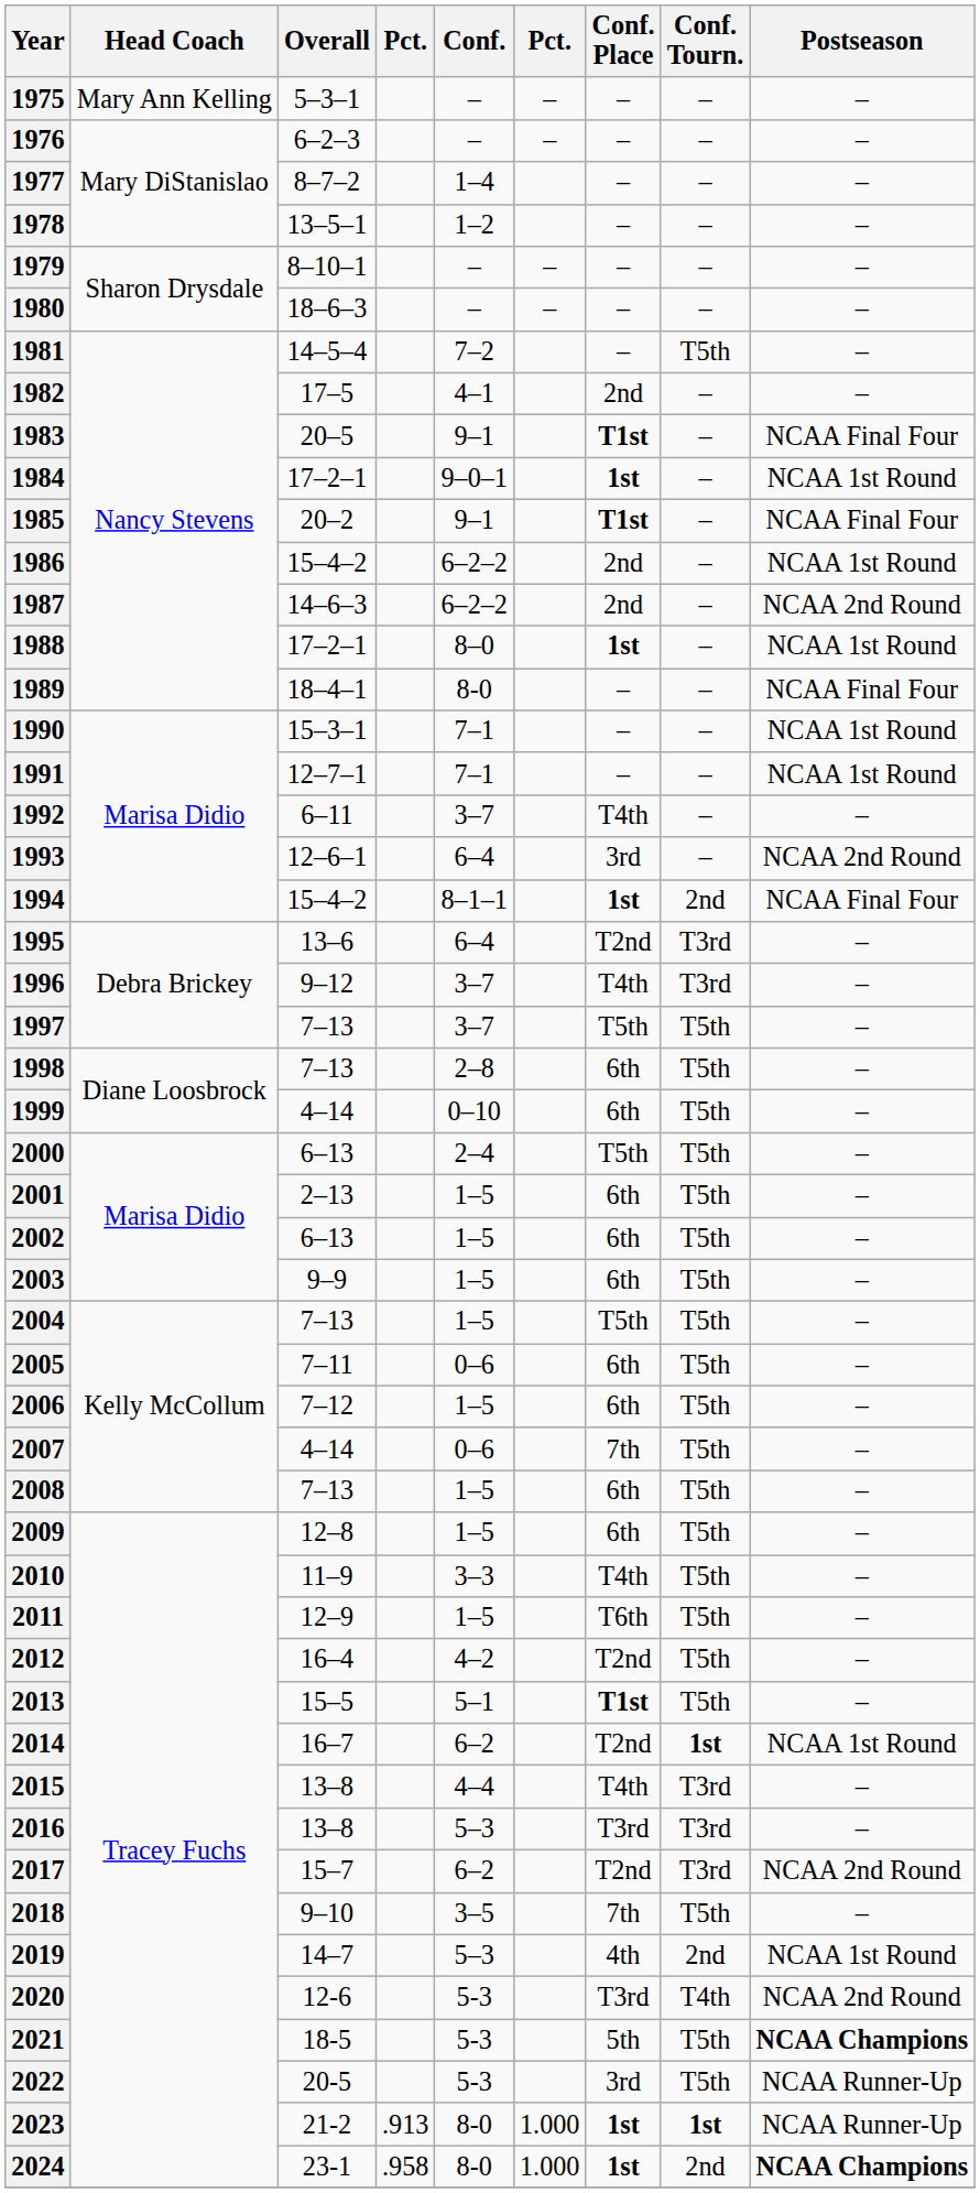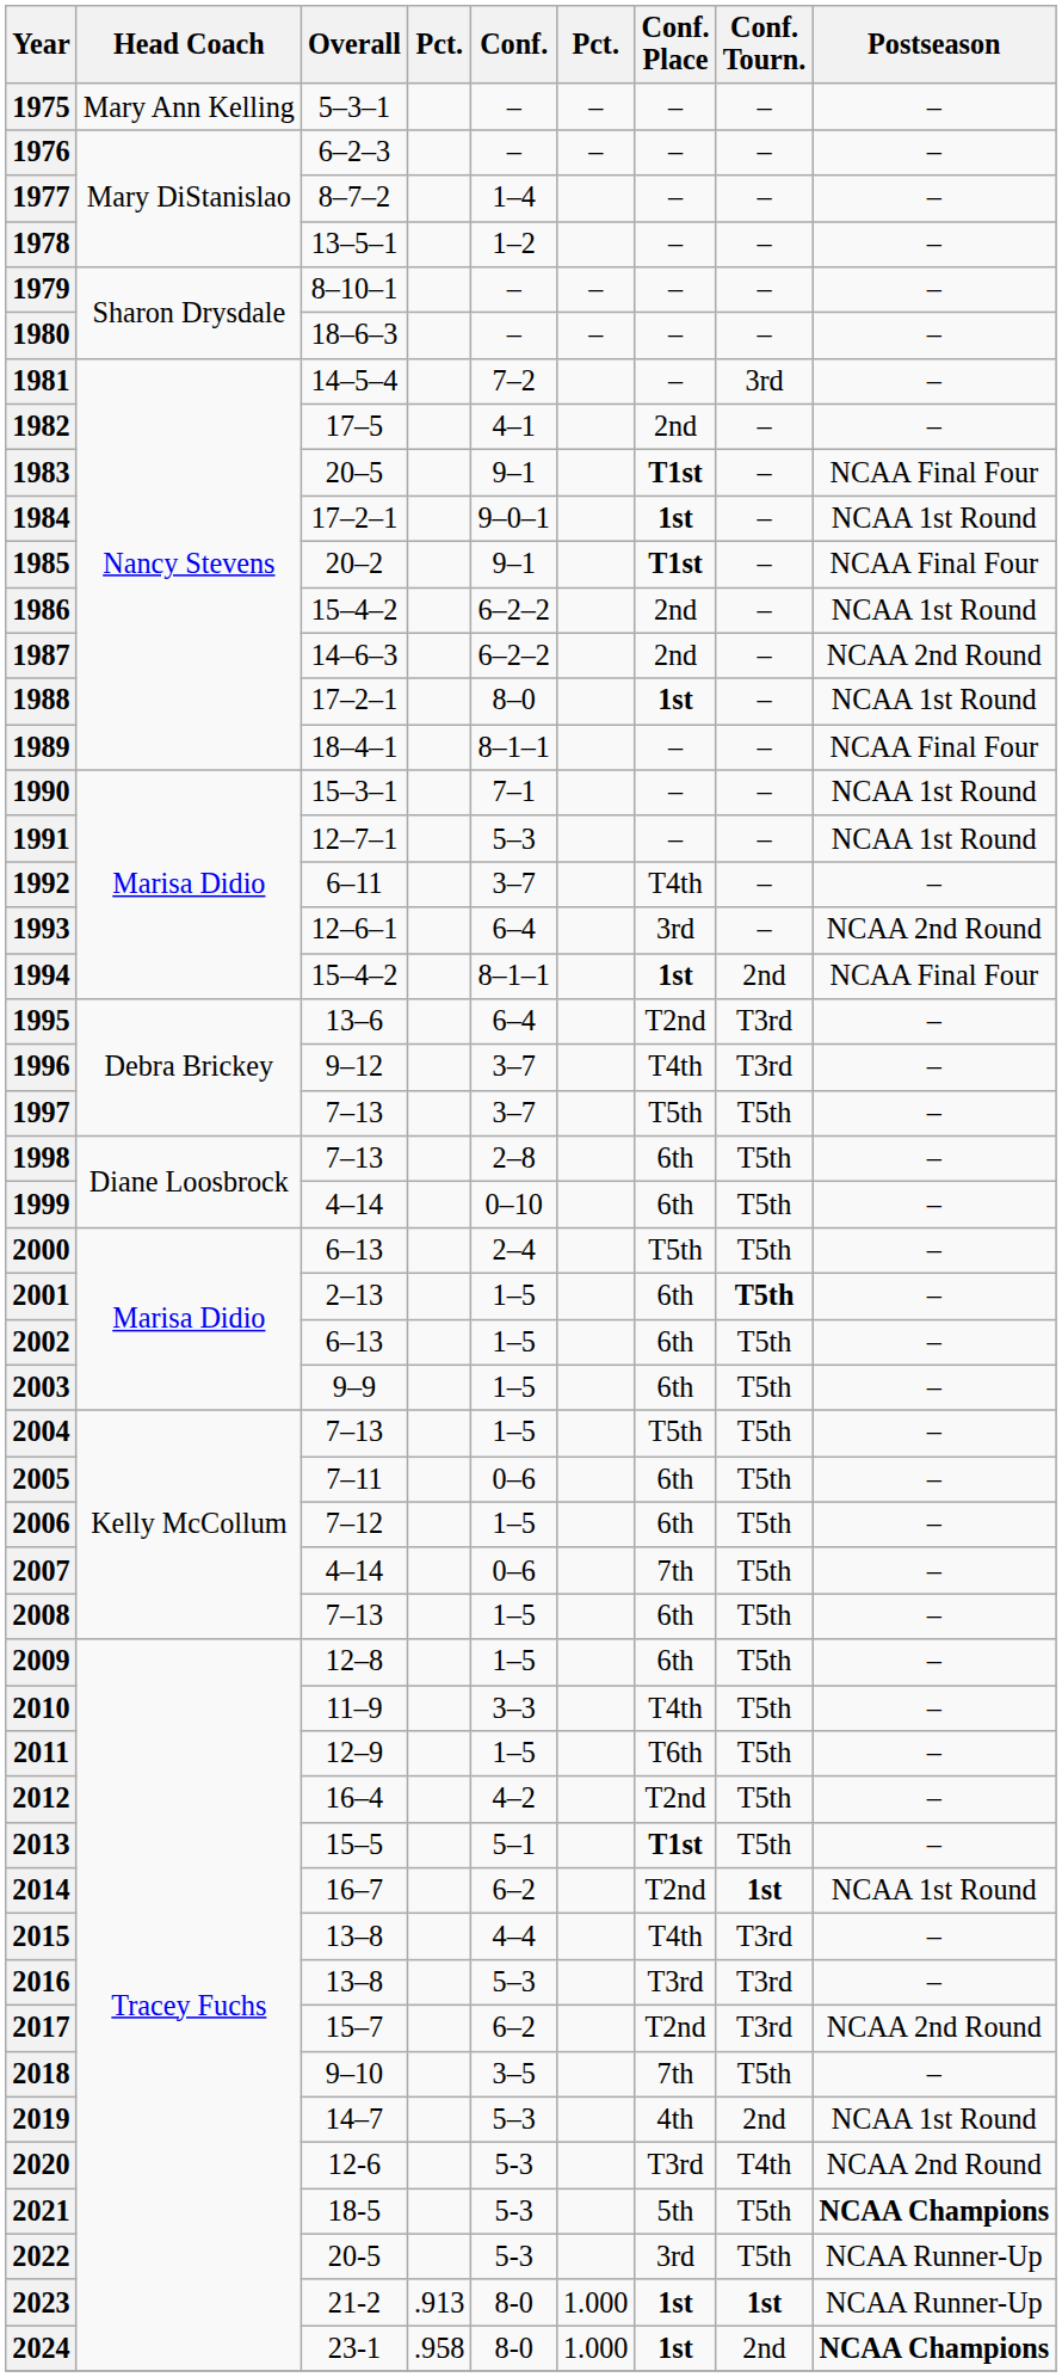 <table class="wikitable" style="text-align: center;">
 <tr>
 <th>Year</th>
 <th>Head Coach</th>
 <th>Overall</th>
 <th>Pct.</th>
 <th>Conf.</th>
 <th>Pct.</th>
 <th>Conf. <br> Place</th>
 <th>Conf. <br> Tourn.</th>
 <th>Postseason</th>
 </tr>
 <tr>
 <th>1975</th>
 <td>Mary Ann Kelling</td>
 <td>5–3–1</td>
 <td></td>
 <td>–</td>
 <td>–</td>
 <td>–</td>
 <td>–</td>
 <td>–</td>
 </tr>
 <tr>
 <th>1976</th>
 <td rowspan="3">Mary DiStanislao</td>
 <td>6–2–3</td>
 <td></td>
 <td>–</td>
 <td>–</td>
 <td>–</td>
 <td>–</td>
 <td>–</td>
 </tr>
 <tr>
 <th>1977</th>
 <td>8–7–2</td>
 <td></td>
 <td>1–4</td>
 <td></td>
 <td>–</td>
 <td>–</td>
 <td>–</td>
 </tr>
 <tr>
 <th>1978</th>
 <td>13–5–1</td>
 <td></td>
 <td>1–2</td>
 <td></td>
 <td>–</td>
 <td>–</td>
 <td>–</td>
 </tr>
 <tr>
 <th>1979</th>
 <td rowspan="2">Sharon Drysdale</td>
 <td>8–10–1</td>
 <td></td>
 <td>–</td>
 <td>–</td>
 <td>–</td>
 <td>–</td>
 <td>–</td>
 </tr>
 <tr>
 <th>1980</th>
 <td>18–6–3</td>
 <td></td>
 <td>–</td>
 <td>–</td>
 <td>–</td>
 <td>–</td>
 <td>–</td>
 </tr>
 <tr>
 <th>1981</th>
 <td rowspan="9"><a href='#'>Nancy Stevens</a></td>
 <td>14–5–4</td>
 <td></td>
 <td>7–2</td>
 <td></td>
 <td>–</td>
-<td>T5th</td>
+<td>3rd</td>
 <td>–</td>
 </tr>
 <tr>
 <th>1982</th>
 <td>17–5</td>
 <td></td>
 <td>4–1</td>
 <td></td>
 <td>2nd</td>
 <td>–</td>
 <td>–</td>
 </tr>
 <tr>
 <th>1983</th>
 <td>20–5</td>
 <td></td>
 <td>9–1</td>
 <td></td>
 <td><strong>T1st</strong></td>
 <td>–</td>
 <td>NCAA Final Four</td>
 </tr>
 <tr>
 <th>1984</th>
 <td>17–2–1</td>
 <td></td>
 <td>9–0–1</td>
 <td></td>
 <td><strong>1st</strong></td>
 <td>–</td>
 <td>NCAA 1st Round</td>
 </tr>
 <tr>
 <th>1985</th>
 <td>20–2</td>
 <td></td>
 <td>9–1</td>
 <td></td>
 <td><strong>T1st</strong></td>
 <td>–</td>
 <td>NCAA Final Four</td>
 </tr>
 <tr>
 <th>1986</th>
 <td>15–4–2</td>
 <td></td>
 <td>6–2–2</td>
 <td></td>
 <td>2nd</td>
 <td>–</td>
 <td>NCAA 1st Round</td>
 </tr>
 <tr>
 <th>1987</th>
 <td>14–6–3</td>
 <td></td>
 <td>6–2–2</td>
 <td></td>
 <td>2nd</td>
 <td>–</td>
 <td>NCAA 2nd Round</td>
 </tr>
 <tr>
 <th>1988</th>
 <td>17–2–1</td>
 <td></td>
 <td>8–0</td>
 <td></td>
 <td><strong>1st</strong></td>
 <td>–</td>
 <td>NCAA 1st Round</td>
 </tr>
 <tr>
 <th>1989</th>
 <td>18–4–1</td>
 <td></td>
-<td>8-0</td>
+<td>8–1–1</td>
 <td></td>
 <td>–</td>
 <td>–</td>
 <td>NCAA Final Four</td>
 </tr>
 <tr>
 <th>1990</th>
 <td rowspan="5"><a href='#'>Marisa Didio</a></td>
 <td>15–3–1</td>
 <td></td>
 <td>7–1</td>
 <td></td>
 <td>–</td>
 <td>–</td>
 <td>NCAA 1st Round</td>
 </tr>
 <tr>
 <th>1991</th>
 <td>12–7–1</td>
 <td></td>
-<td>7–1</td>
+<td>5–3</td>
 <td></td>
 <td>–</td>
 <td>–</td>
 <td>NCAA 1st Round</td>
 </tr>
 <tr>
 <th>1992</th>
 <td>6–11</td>
 <td></td>
 <td>3–7</td>
 <td></td>
 <td>T4th</td>
 <td>–</td>
 <td>–</td>
 </tr>
 <tr>
 <th>1993</th>
 <td>12–6–1</td>
 <td></td>
 <td>6–4</td>
 <td></td>
 <td>3rd</td>
 <td>–</td>
 <td>NCAA 2nd Round</td>
 </tr>
 <tr>
 <th>1994</th>
 <td>15–4–2</td>
 <td></td>
 <td>8–1–1</td>
 <td></td>
 <td><strong>1st</strong></td>
 <td>2nd</td>
 <td>NCAA Final Four</td>
 </tr>
 <tr>
 <th>1995</th>
 <td rowspan="3">Debra Brickey</td>
 <td>13–6</td>
 <td></td>
 <td>6–4</td>
 <td></td>
 <td>T2nd</td>
 <td>T3rd</td>
 <td>–</td>
 </tr>
 <tr>
 <th>1996</th>
 <td>9–12</td>
 <td></td>
 <td>3–7</td>
 <td></td>
 <td>T4th</td>
 <td>T3rd</td>
 <td>–</td>
 </tr>
 <tr>
 <th>1997</th>
 <td>7–13</td>
 <td></td>
 <td>3–7</td>
 <td></td>
 <td>T5th</td>
 <td>T5th</td>
 <td>–</td>
 </tr>
 <tr>
 <th>1998</th>
 <td rowspan="2">Diane Loosbrock</td>
 <td>7–13</td>
 <td></td>
 <td>2–8</td>
 <td></td>
 <td>6th</td>
 <td>T5th</td>
 <td>–</td>
 </tr>
 <tr>
 <th>1999</th>
 <td>4–14</td>
 <td></td>
 <td>0–10</td>
 <td></td>
 <td>6th</td>
 <td>T5th</td>
 <td>–</td>
 </tr>
 <tr>
 <th>2000</th>
 <td rowspan="4"><a href='#'>Marisa Didio</a></td>
 <td>6–13</td>
 <td></td>
 <td>2–4</td>
 <td></td>
 <td>T5th</td>
 <td>T5th</td>
 <td>–</td>
 </tr>
 <tr>
 <th>2001</th>
 <td>2–13</td>
 <td></td>
 <td>1–5</td>
 <td></td>
 <td>6th</td>
-<td>T5th</td>
+<td><strong>T5th</strong></td>
 <td>–</td>
 </tr>
 <tr>
 <th>2002</th>
 <td>6–13</td>
 <td></td>
 <td>1–5</td>
 <td></td>
 <td>6th</td>
 <td>T5th</td>
 <td>–</td>
 </tr>
 <tr>
 <th>2003</th>
 <td>9–9</td>
 <td></td>
 <td>1–5</td>
 <td></td>
 <td>6th</td>
 <td>T5th</td>
 <td>–</td>
 </tr>
 <tr>
 <th>2004</th>
 <td rowspan="5">Kelly McCollum</td>
 <td>7–13</td>
 <td></td>
 <td>1–5</td>
 <td></td>
 <td>T5th</td>
 <td>T5th</td>
 <td>–</td>
 </tr>
 <tr>
 <th>2005</th>
 <td>7–11</td>
 <td></td>
 <td>0–6</td>
 <td></td>
 <td>6th</td>
 <td>T5th</td>
 <td>–</td>
 </tr>
 <tr>
 <th>2006</th>
 <td>7–12</td>
 <td></td>
 <td>1–5</td>
 <td></td>
 <td>6th</td>
 <td>T5th</td>
 <td>–</td>
 </tr>
 <tr>
 <th>2007</th>
 <td>4–14</td>
 <td></td>
 <td>0–6</td>
 <td></td>
 <td>7th</td>
 <td>T5th</td>
 <td>–</td>
 </tr>
 <tr>
 <th>2008</th>
 <td>7–13</td>
 <td></td>
 <td>1–5</td>
 <td></td>
 <td>6th</td>
 <td>T5th</td>
 <td>–</td>
 </tr>
 <tr>
 <th>2009</th>
 <td rowspan="16"><a href='#'>Tracey Fuchs</a></td>
 <td>12–8</td>
 <td></td>
 <td>1–5</td>
 <td></td>
 <td>6th</td>
 <td>T5th</td>
 <td>–</td>
 </tr>
 <tr>
 <th>2010</th>
 <td>11–9</td>
 <td></td>
 <td>3–3</td>
 <td></td>
 <td>T4th</td>
 <td>T5th</td>
 <td>–</td>
 </tr>
 <tr>
 <th>2011</th>
 <td>12–9</td>
 <td></td>
 <td>1–5</td>
 <td></td>
 <td>T6th</td>
 <td>T5th</td>
 <td>–</td>
 </tr>
 <tr>
 <th>2012</th>
 <td>16–4</td>
 <td></td>
 <td>4–2</td>
 <td></td>
 <td>T2nd</td>
 <td>T5th</td>
 <td>–</td>
 </tr>
 <tr>
 <th>2013</th>
 <td>15–5</td>
 <td></td>
 <td>5–1</td>
 <td></td>
 <td><strong>T1st</strong></td>
 <td>T5th</td>
 <td>–</td>
 </tr>
 <tr>
 <th>2014</th>
 <td>16–7</td>
 <td></td>
 <td>6–2</td>
 <td></td>
 <td>T2nd</td>
 <td><strong>1st</strong></td>
 <td>NCAA 1st Round</td>
 </tr>
 <tr>
 <th>2015</th>
 <td>13–8</td>
 <td></td>
 <td>4–4</td>
 <td></td>
 <td>T4th</td>
 <td>T3rd</td>
 <td>–</td>
 </tr>
 <tr>
 <th>2016</th>
 <td>13–8</td>
 <td></td>
 <td>5–3</td>
 <td></td>
 <td>T3rd</td>
 <td>T3rd</td>
 <td>–</td>
 </tr>
 <tr>
 <th>2017</th>
 <td>15–7</td>
 <td></td>
 <td>6–2</td>
 <td></td>
 <td>T2nd</td>
 <td>T3rd</td>
 <td>NCAA 2nd Round</td>
 </tr>
 <tr>
 <th>2018</th>
 <td>9–10</td>
 <td></td>
 <td>3–5</td>
 <td></td>
 <td>7th</td>
 <td>T5th</td>
 <td>–</td>
 </tr>
 <tr>
 <th>2019</th>
 <td>14–7</td>
 <td></td>
 <td>5–3</td>
 <td></td>
 <td>4th</td>
 <td>2nd</td>
 <td>NCAA 1st Round</td>
 </tr>
 <tr>
 <th>2020</th>
 <td>12-6</td>
 <td></td>
 <td>5-3</td>
 <td></td>
 <td>T3rd</td>
 <td>T4th</td>
 <td>NCAA 2nd Round</td>
 </tr>
 <tr>
 <th>2021</th>
 <td>18-5</td>
 <td></td>
 <td>5-3</td>
 <td></td>
 <td>5th</td>
 <td>T5th</td>
 <td><strong>NCAA Champions</strong></td>
 </tr>
 <tr>
 <th>2022</th>
 <td>20-5</td>
 <td></td>
 <td>5-3</td>
 <td></td>
 <td>3rd</td>
 <td>T5th</td>
 <td>NCAA Runner-Up</td>
 </tr>
 <tr>
 <th>2023</th>
 <td>21-2</td>
 <td>.913</td>
 <td>8-0</td>
 <td>1.000</td>
 <td><strong>1st</strong></td>
 <td><strong>1st</strong></td>
 <td>NCAA Runner-Up</td>
 </tr>
 <tr>
 <th>2024</th>
 <td>23-1</td>
 <td>.958</td>
 <td>8-0</td>
 <td>1.000</td>
 <td><strong>1st</strong></td>
 <td>2nd</td>
 <td><strong>NCAA Champions</strong></td>
 </tr>
 <tr>
 </tr>
 </table>
